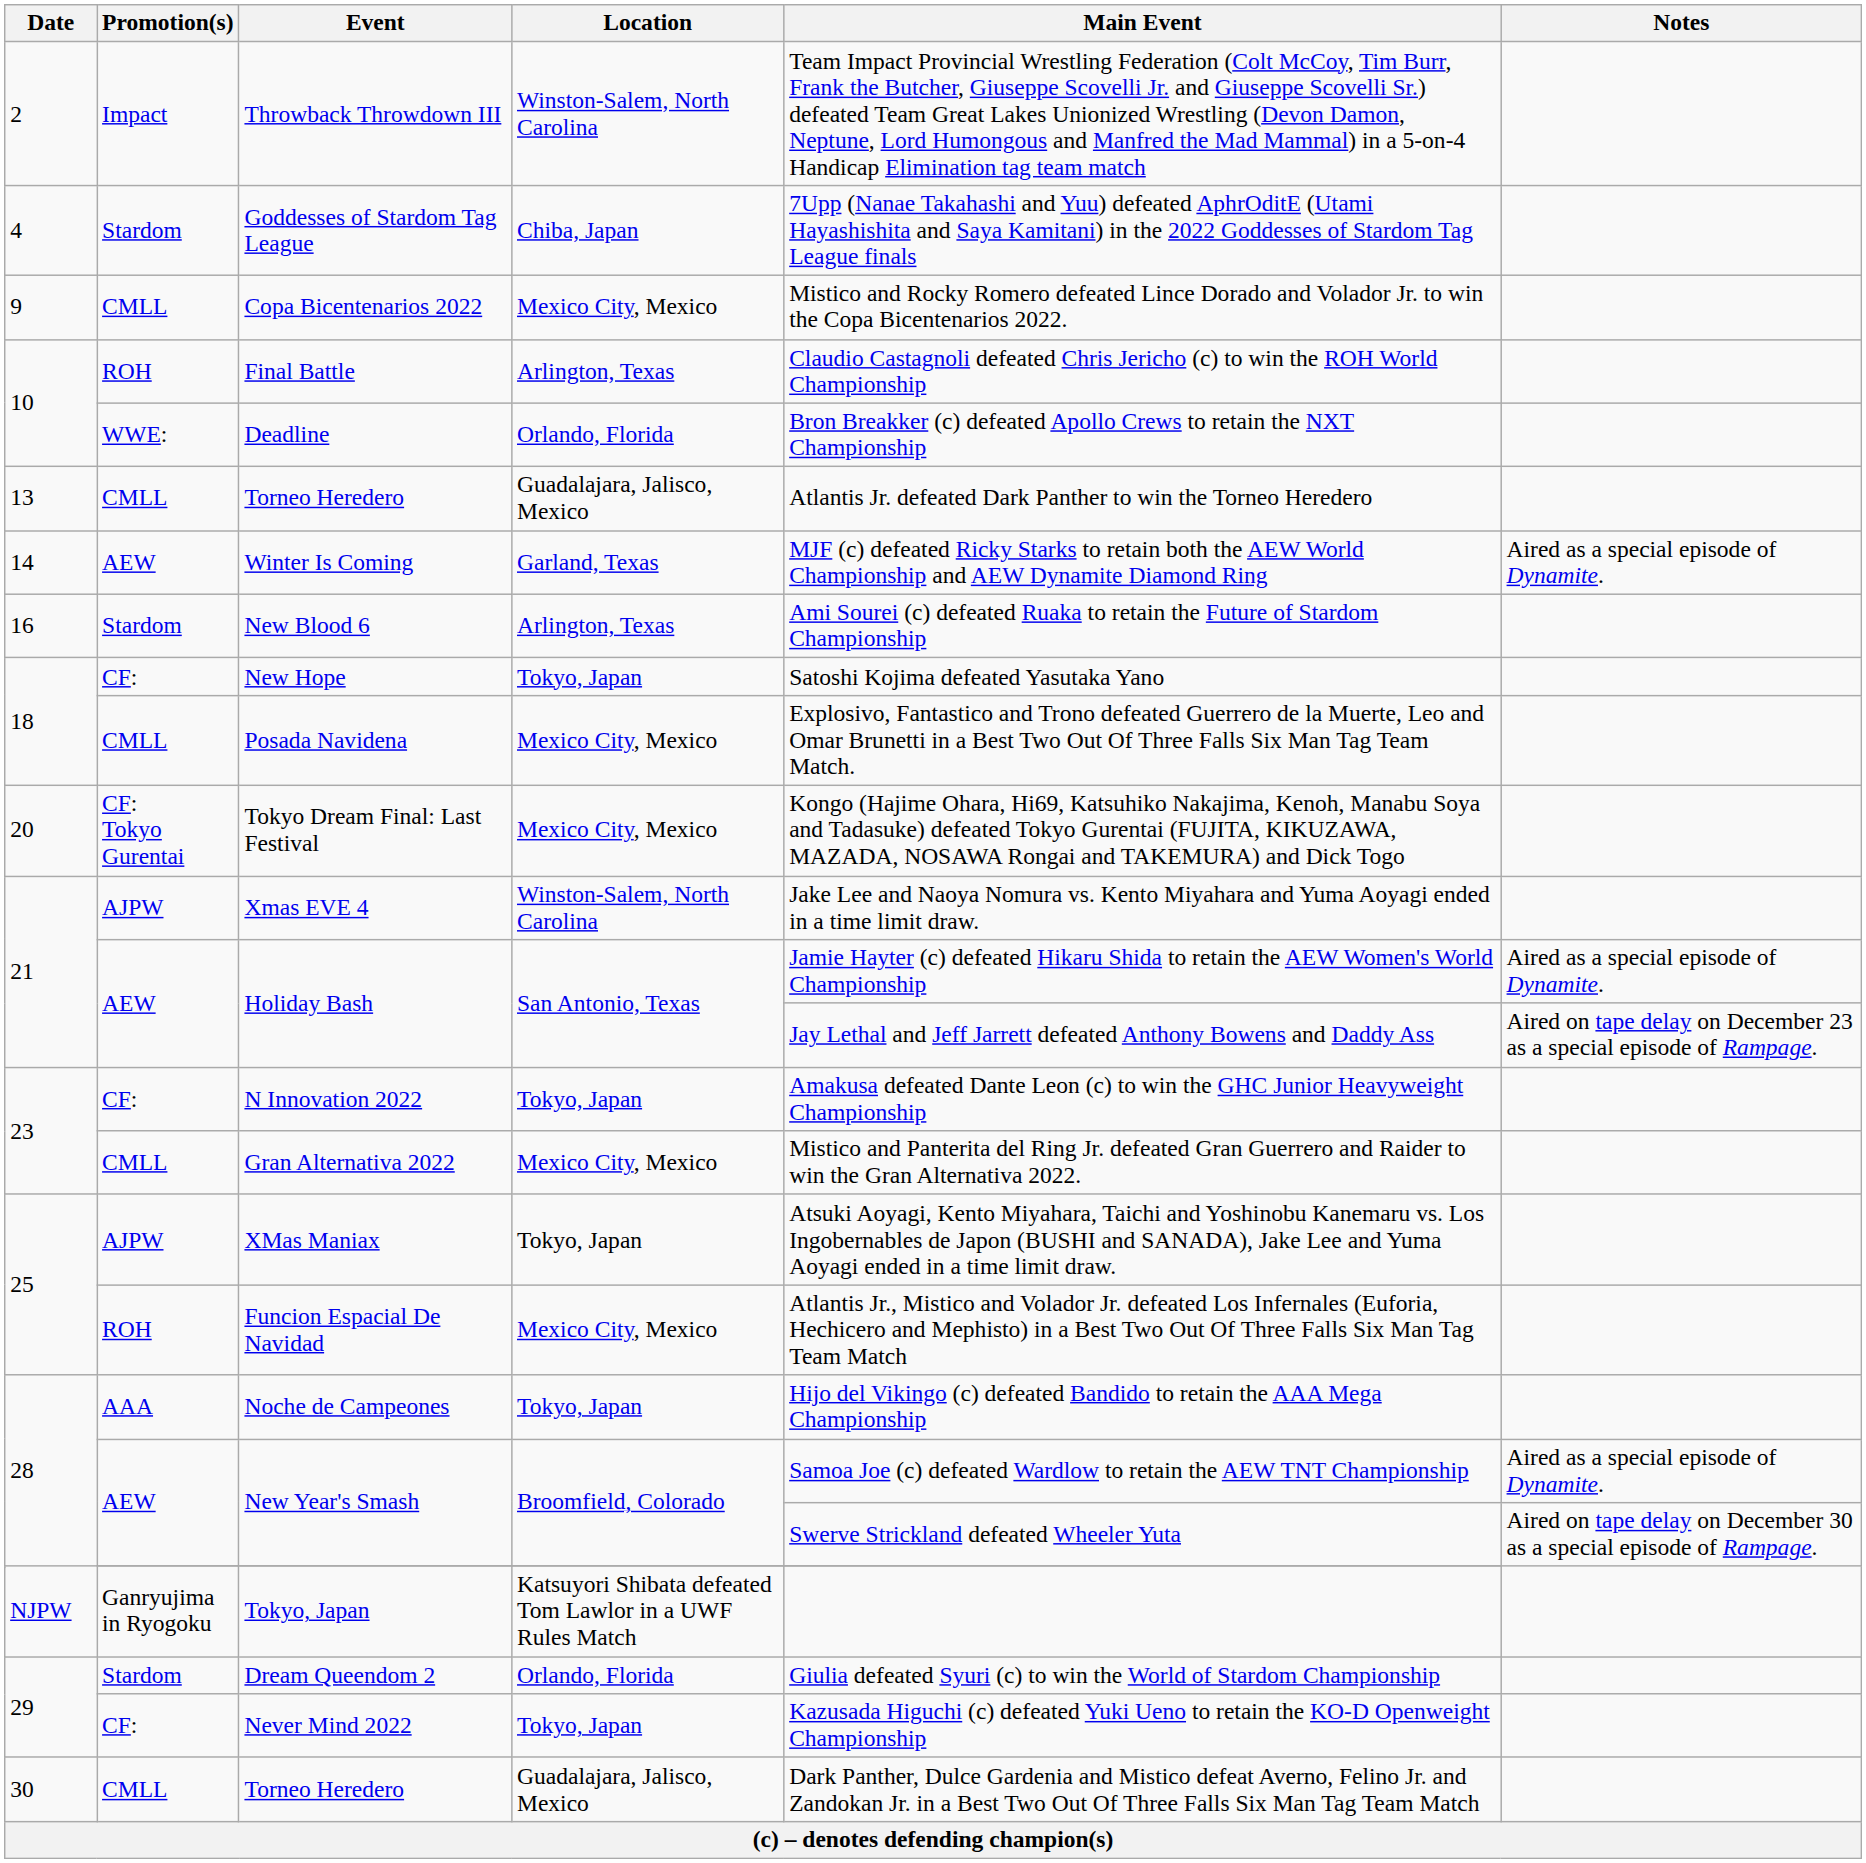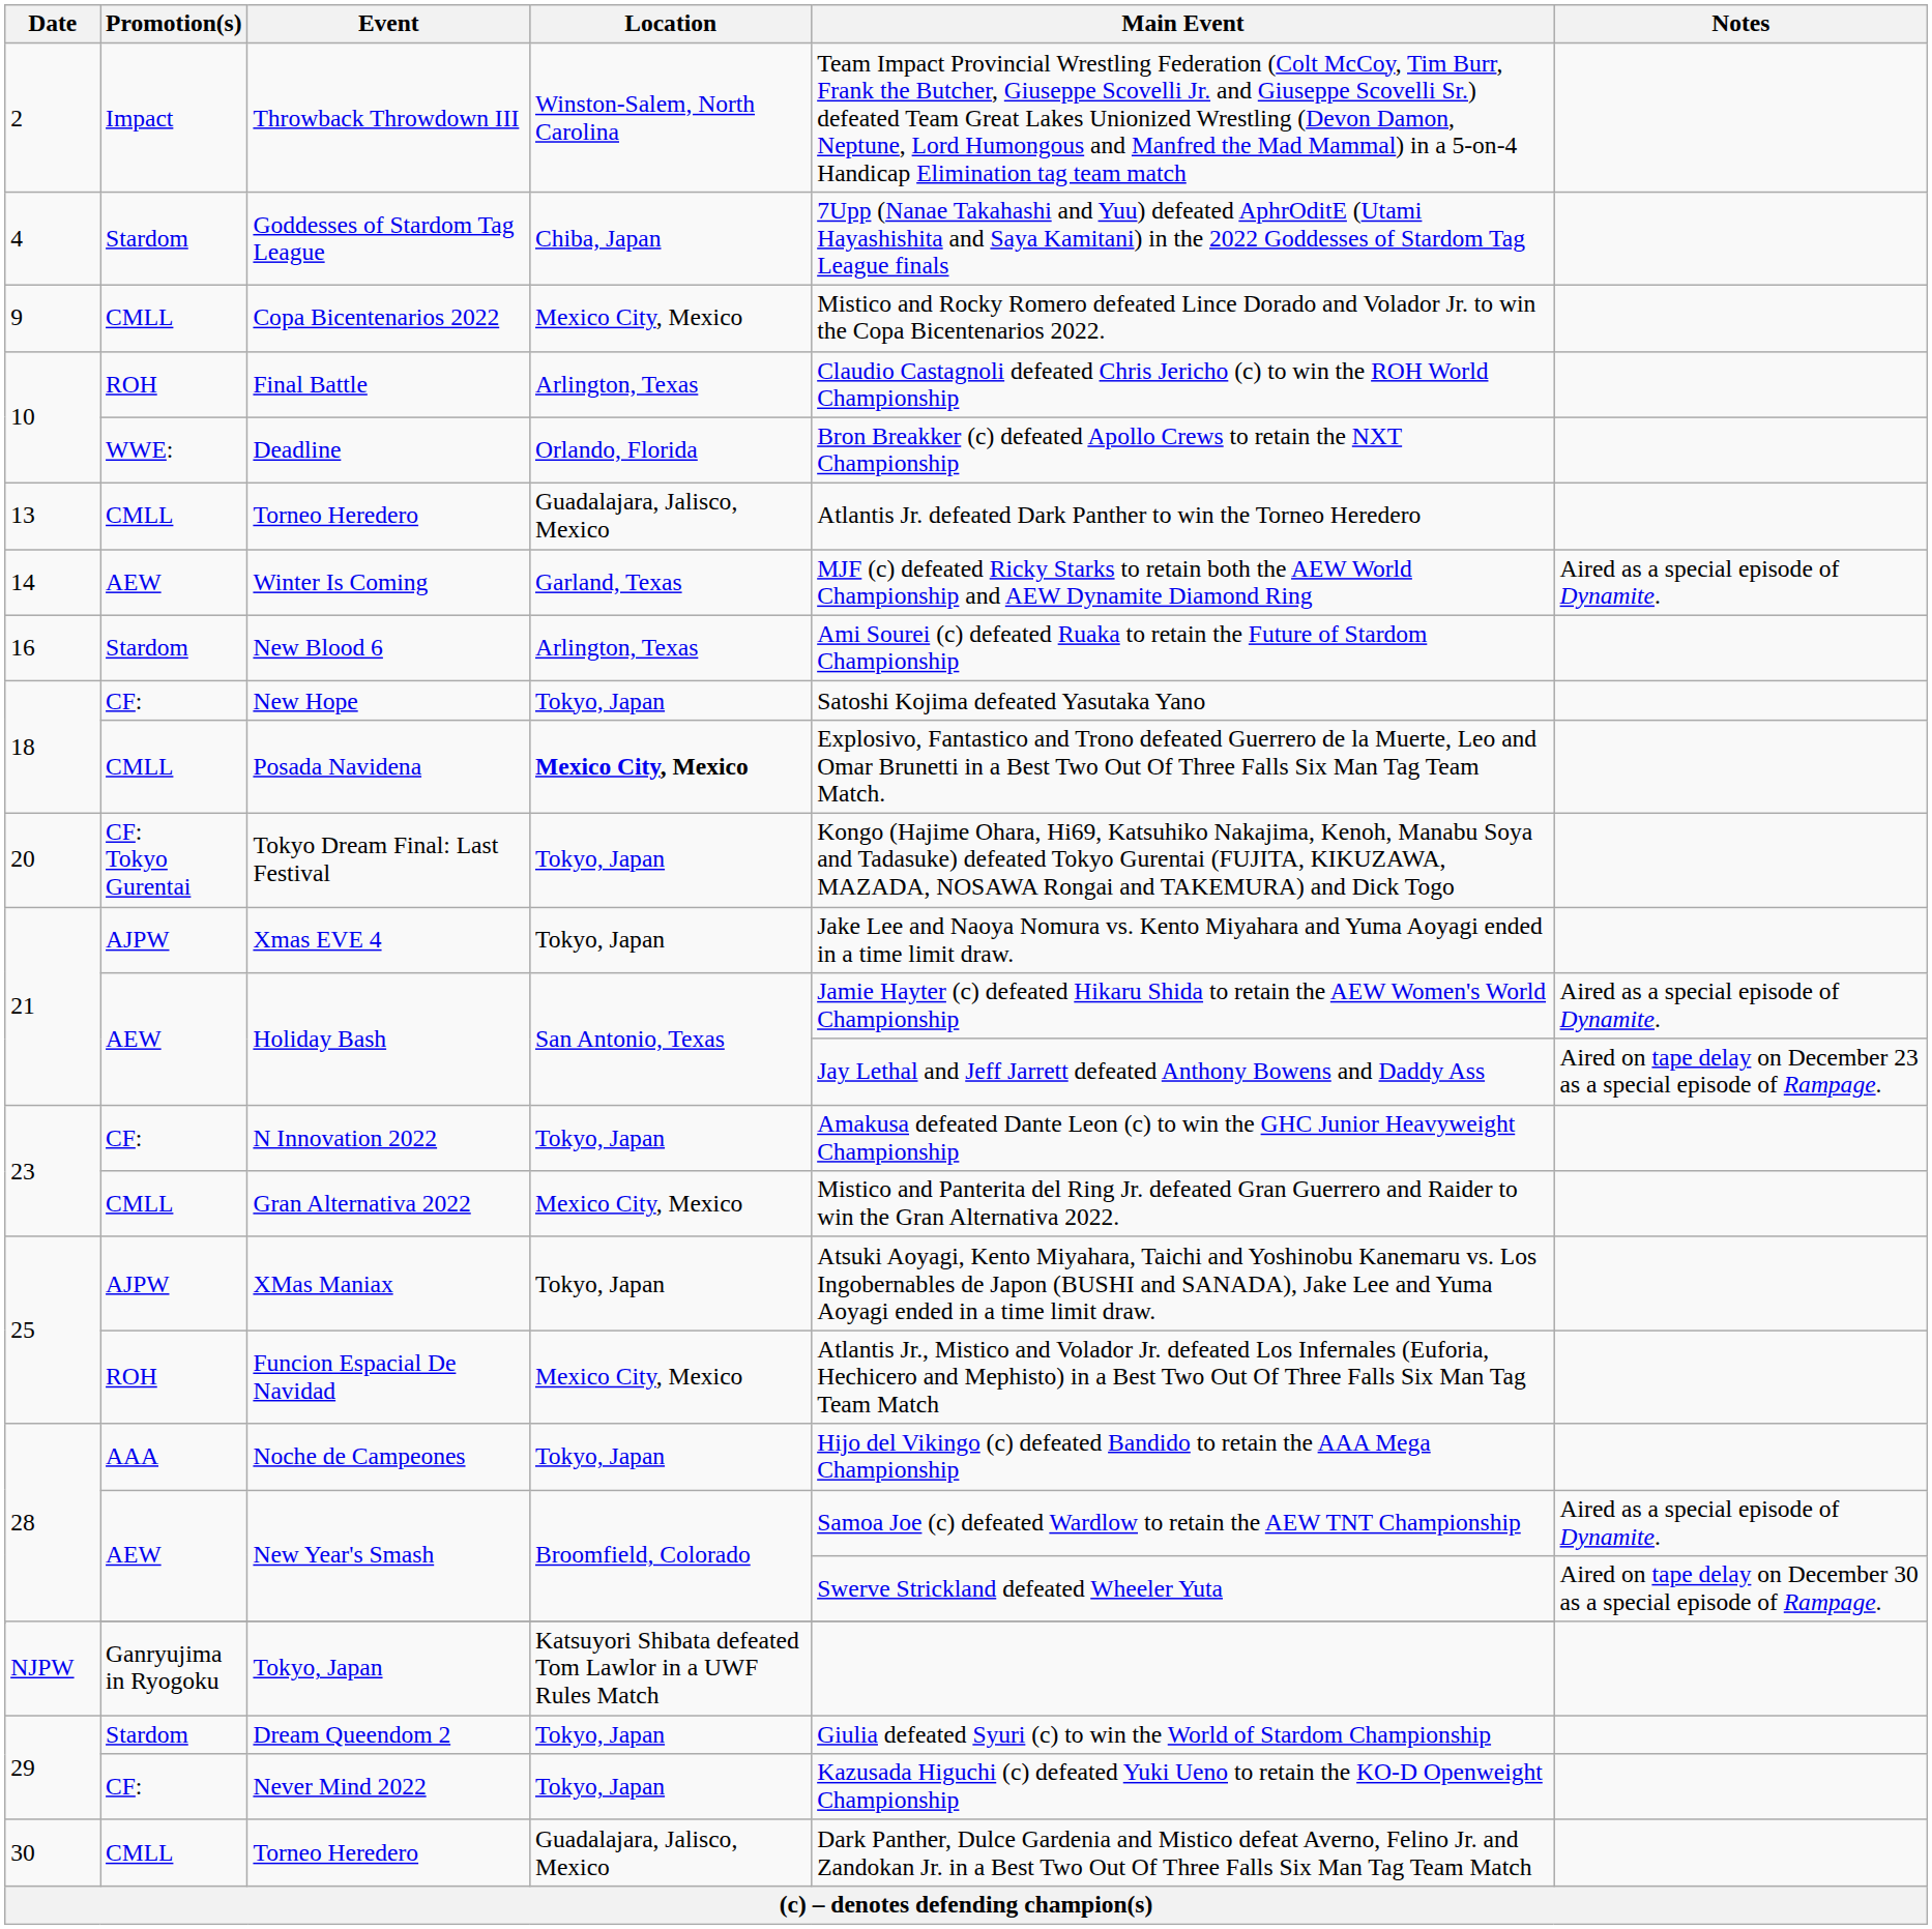 <table class="wikitable" style="width:100%;">
 <tr>
 <th width="5%">Date</th>
 <th width="5%">Promotion(s)</th>
 <th style="width:15%;">Event</th>
 <th style="width:15%;">Location</th>
 <th style="width:40%;">Main Event</th>
 <th style="width:20%;">Notes</th>
 </tr>
 <tr>
 <td>2</td>
 <td><a href='#'>Impact</a></td>
 <td><a href='#'>Throwback Throwdown III</a></td>
 <td><a href='#'>Winston-Salem, North Carolina</a></td>
 <td>Team Impact Provincial Wrestling Federation (<a href='#'>Colt McCoy</a>, <a href='#'>Tim Burr</a>, <a href='#'>Frank the Butcher</a>, <a href='#'>Giuseppe Scovelli Jr.</a> and <a href='#'>Giuseppe Scovelli Sr.</a>) defeated Team Great Lakes Unionized Wrestling (<a href='#'>Devon Damon</a>, <a href='#'>Neptune</a>, <a href='#'>Lord Humongous</a> and <a href='#'>Manfred the Mad Mammal</a>) in a 5-on-4 Handicap <a href='#'>Elimination tag team match</a></td>
 <td></td>
 </tr>
 <tr>
 <td>4</td>
 <td><a href='#'>Stardom</a></td>
 <td><a href='#'>Goddesses of Stardom Tag League</a><br></td>
 <td><a href='#'>Chiba, Japan</a></td>
 <td><a href='#'>7Upp</a> (<a href='#'>Nanae Takahashi</a> and <a href='#'>Yuu</a>) defeated <a href='#'>AphrOditE</a> (<a href='#'>Utami Hayashishita</a> and <a href='#'>Saya Kamitani</a>) in the <a href='#'>2022 Goddesses of Stardom Tag League finals</a></td>
 <td></td>
 </tr>
 <tr>
 <td>9</td>
 <td><a href='#'>CMLL</a></td>
 <td><a href='#'>Copa Bicentenarios 2022</a></td>
 <td><a href='#'>Mexico City</a>, Mexico</td>
 <td>Mistico and Rocky Romero defeated Lince Dorado and Volador Jr. to win the Copa Bicentenarios 2022.</td>
 </tr>
 <tr>
 <td rowspan=2>10</td>
 <td><a href='#'>ROH</a></td>
 <td><a href='#'>Final Battle</a></td>
 <td><a href='#'>Arlington, Texas</a></td>
 <td><a href='#'>Claudio Castagnoli</a> defeated <a href='#'>Chris Jericho</a> (c) to win the <a href='#'>ROH World Championship</a></td>
 <td></td>
 </tr>
 <tr>
 <td><a href='#'>WWE</a>:</td>
 <td><a href='#'>Deadline</a></td>
 <td><a href='#'>Orlando, Florida</a></td>
 <td><a href='#'>Bron Breakker</a> (c) defeated <a href='#'>Apollo Crews</a> to retain the <a href='#'>NXT Championship</a></td>
 <td></td>
 </tr>
 <tr>
 <td>13</td>
 <td><a href='#'>CMLL</a></td>
 <td><a href='#'>Torneo Heredero</a></td>
 <td>Guadalajara, Jalisco, Mexico</td>
 <td>Atlantis Jr. defeated Dark Panther to win the Torneo Heredero</td>
 <td></td>
 </tr>
 <tr>
 <td>14</td>
 <td><a href='#'>AEW</a></td>
 <td><a href='#'>Winter Is Coming</a></td>
 <td><a href='#'>Garland, Texas</a></td>
 <td><a href='#'>MJF</a> (c) defeated <a href='#'>Ricky Starks</a> to retain both the <a href='#'>AEW World Championship</a> and <a href='#'>AEW Dynamite Diamond Ring</a></td>
 <td>Aired as a special episode of <em><a href='#'>Dynamite</a></em>.</td>
 </tr>
 <tr>
 <td>16</td>
 <td><a href='#'>Stardom</a></td>
 <td><a href='#'>New Blood 6</a></td>
 <td><a href='#'>Arlington, Texas</a></td>
 <td><a href='#'>Ami Sourei</a> (c) defeated <a href='#'>Ruaka</a> to retain the <a href='#'>Future of Stardom Championship</a></td>
 <td></td>
 </tr>
 <tr>
 <td rowspan=2>18</td>
 <td><a href='#'>CF</a>:</td>
 <td><a href='#'>New Hope</a></td>
 <td><a href='#'>Tokyo, Japan</a></td>
 <td>Satoshi Kojima defeated Yasutaka Yano</td>
 <td></td>
 </tr>
 <tr>
 <td><a href='#'>CMLL</a></td>
 <td><a href='#'>Posada Navidena</a></td>
-<td><a href='#'>Mexico City</a>, Mexico</td>
+<td><strong><a href='#'>Mexico City</a>, Mexico</strong></td>
 <td>Explosivo, Fantastico and Trono defeated Guerrero de la Muerte, Leo and Omar Brunetti in a Best Two Out Of Three Falls Six Man Tag Team Match.</td>
 <td></td>
 </tr>
 <tr>
 <td>20</td>
 <td><a href='#'>CF</a>: <br> <a href='#'>Tokyo Gurentai</a></td>
 <td>Tokyo Dream Final: Last Festival</td>
-<td><a href='#'>Mexico City</a>, Mexico</td>
+<td><a href='#'>Tokyo, Japan</a></td>
 <td>Kongo (Hajime Ohara, Hi69, Katsuhiko Nakajima, Kenoh, Manabu Soya and Tadasuke) defeated Tokyo Gurentai (FUJITA, KIKUZAWA, MAZADA, NOSAWA Rongai and TAKEMURA) and Dick Togo</td>
 <td></td>
 </tr>
 <tr>
 <td rowspan=3>21</td>
 <td><a href='#'>AJPW</a></td>
 <td><a href='#'>Xmas EVE 4</a></td>
-<td><a href='#'>Winston-Salem, North Carolina</a></td>
+<td>Tokyo, Japan</td>
 <td>Jake Lee and Naoya Nomura vs. Kento Miyahara and Yuma Aoyagi ended in a time limit draw.</td>
 <td></td>
 </tr>
 <tr>
 <td rowspan=2><a href='#'>AEW</a></td>
 <td rowspan=2><a href='#'>Holiday Bash</a></td>
 <td rowspan=2><a href='#'>San Antonio, Texas</a></td>
 <td><a href='#'>Jamie Hayter</a> (c) defeated <a href='#'>Hikaru Shida</a> to retain the <a href='#'>AEW Women's World Championship</a></td>
 <td>Aired as a special episode of <em><a href='#'>Dynamite</a></em>.</td>
 </tr>
 <tr>
 <td><a href='#'>Jay Lethal</a> and <a href='#'>Jeff Jarrett</a> defeated <a href='#'>Anthony Bowens</a> and <a href='#'>Daddy Ass</a></td>
 <td>Aired on <a href='#'>tape delay</a> on December 23 as a special episode of <em><a href='#'>Rampage</a></em>.</td>
 </tr>
 <tr>
 <td rowspan=2>23</td>
 <td><a href='#'>CF</a>:</td>
 <td><a href='#'>N Innovation 2022</a></td>
 <td><a href='#'>Tokyo, Japan</a></td>
 <td><a href='#'>Amakusa</a> defeated Dante Leon (c) to win the <a href='#'>GHC Junior Heavyweight Championship</a></td>
 <td></td>
 </tr>
 <tr>
 <td><a href='#'>CMLL</a></td>
 <td><a href='#'>Gran Alternativa 2022</a></td>
 <td><a href='#'>Mexico City</a>, Mexico</td>
 <td>Mistico and Panterita del Ring Jr. defeated Gran Guerrero and Raider to win the Gran Alternativa 2022.</td>
 <td></td>
 </tr>
 <tr>
 <td rowspan=2>25</td>
 <td><a href='#'>AJPW</a></td>
 <td><a href='#'>XMas Maniax</a></td>
 <td>Tokyo, Japan</td>
 <td>Atsuki Aoyagi, Kento Miyahara, Taichi and Yoshinobu Kanemaru vs. Los Ingobernables de Japon (BUSHI and SANADA), Jake Lee and Yuma Aoyagi ended in a time limit draw.</td>
 <td></td>
 </tr>
 <tr>
 <td><a href='#'>ROH</a></td>
 <td><a href='#'>Funcion Espacial De Navidad</a></td>
 <td><a href='#'>Mexico City</a>, Mexico</td>
 <td>Atlantis Jr., Mistico and Volador Jr. defeated Los Infernales (Euforia, Hechicero and Mephisto) in a Best Two Out Of Three Falls Six Man Tag Team Match</td>
 <td></td>
 </tr>
 <tr>
 <td rowspan=4>28</td>
 <td><a href='#'>AAA</a></td>
 <td><a href='#'>Noche de Campeones</a></td>
 <td><a href='#'>Tokyo, Japan</a></td>
 <td><a href='#'>Hijo del Vikingo</a> (c) defeated <a href='#'>Bandido</a> to retain the <a href='#'>AAA Mega Championship</a></td>
 <td></td>
 </tr>
 <tr>
 <td rowspan=2><a href='#'>AEW</a></td>
 <td rowspan=2><a href='#'>New Year's Smash</a></td>
 <td rowspan=2><a href='#'>Broomfield, Colorado</a></td>
 <td><a href='#'>Samoa Joe</a> (c) defeated <a href='#'>Wardlow</a> to retain the <a href='#'>AEW TNT Championship</a></td>
 <td>Aired as a special episode of <em><a href='#'>Dynamite</a></em>.</td>
 </tr>
 <tr>
 <td><a href='#'>Swerve Strickland</a> defeated <a href='#'>Wheeler Yuta</a></td>
 <td>Aired on <a href='#'>tape delay</a> on December 30 as a special episode of <em><a href='#'>Rampage</a></em>.</td>
 </tr>
 <tr>
 </tr>
 <tr>
 <td><a href='#'>NJPW</a></td>
 <td>Ganryujima in Ryogoku</td>
 <td><a href='#'>Tokyo, Japan</a></td>
 <td>Katsuyori Shibata defeated Tom Lawlor in a UWF Rules Match</td>
 <td></td>
 </tr>
 <tr>
 <td rowspan=2>29</td>
 <td><a href='#'>Stardom</a></td>
 <td><a href='#'>Dream Queendom 2</a></td>
-<td><a href='#'>Orlando, Florida</a></td>
+<td><a href='#'>Tokyo, Japan</a></td>
 <td><a href='#'>Giulia</a> defeated <a href='#'>Syuri</a> (c) to win the <a href='#'>World of Stardom Championship</a></td>
 <td></td>
 </tr>
 <tr>
 <td><a href='#'>CF</a>:</td>
 <td><a href='#'>Never Mind 2022</a></td>
 <td><a href='#'>Tokyo, Japan</a></td>
 <td><a href='#'>Kazusada Higuchi</a> (c) defeated <a href='#'>Yuki Ueno</a> to retain the <a href='#'>KO-D Openweight Championship</a></td>
 <td></td>
 </tr>
 <tr>
 <td>30</td>
 <td><a href='#'>CMLL</a></td>
 <td><a href='#'>Torneo Heredero</a></td>
 <td>Guadalajara, Jalisco, Mexico</td>
 <td>Dark Panther, Dulce Gardenia and Mistico defeat Averno, Felino Jr. and Zandokan Jr. in a Best Two Out Of Three Falls Six Man Tag Team Match</td>
 <td></td>
 </tr>
 <tr>
 <th colspan="7">(c) – denotes defending champion(s)</th>
 </tr>
 </table>
